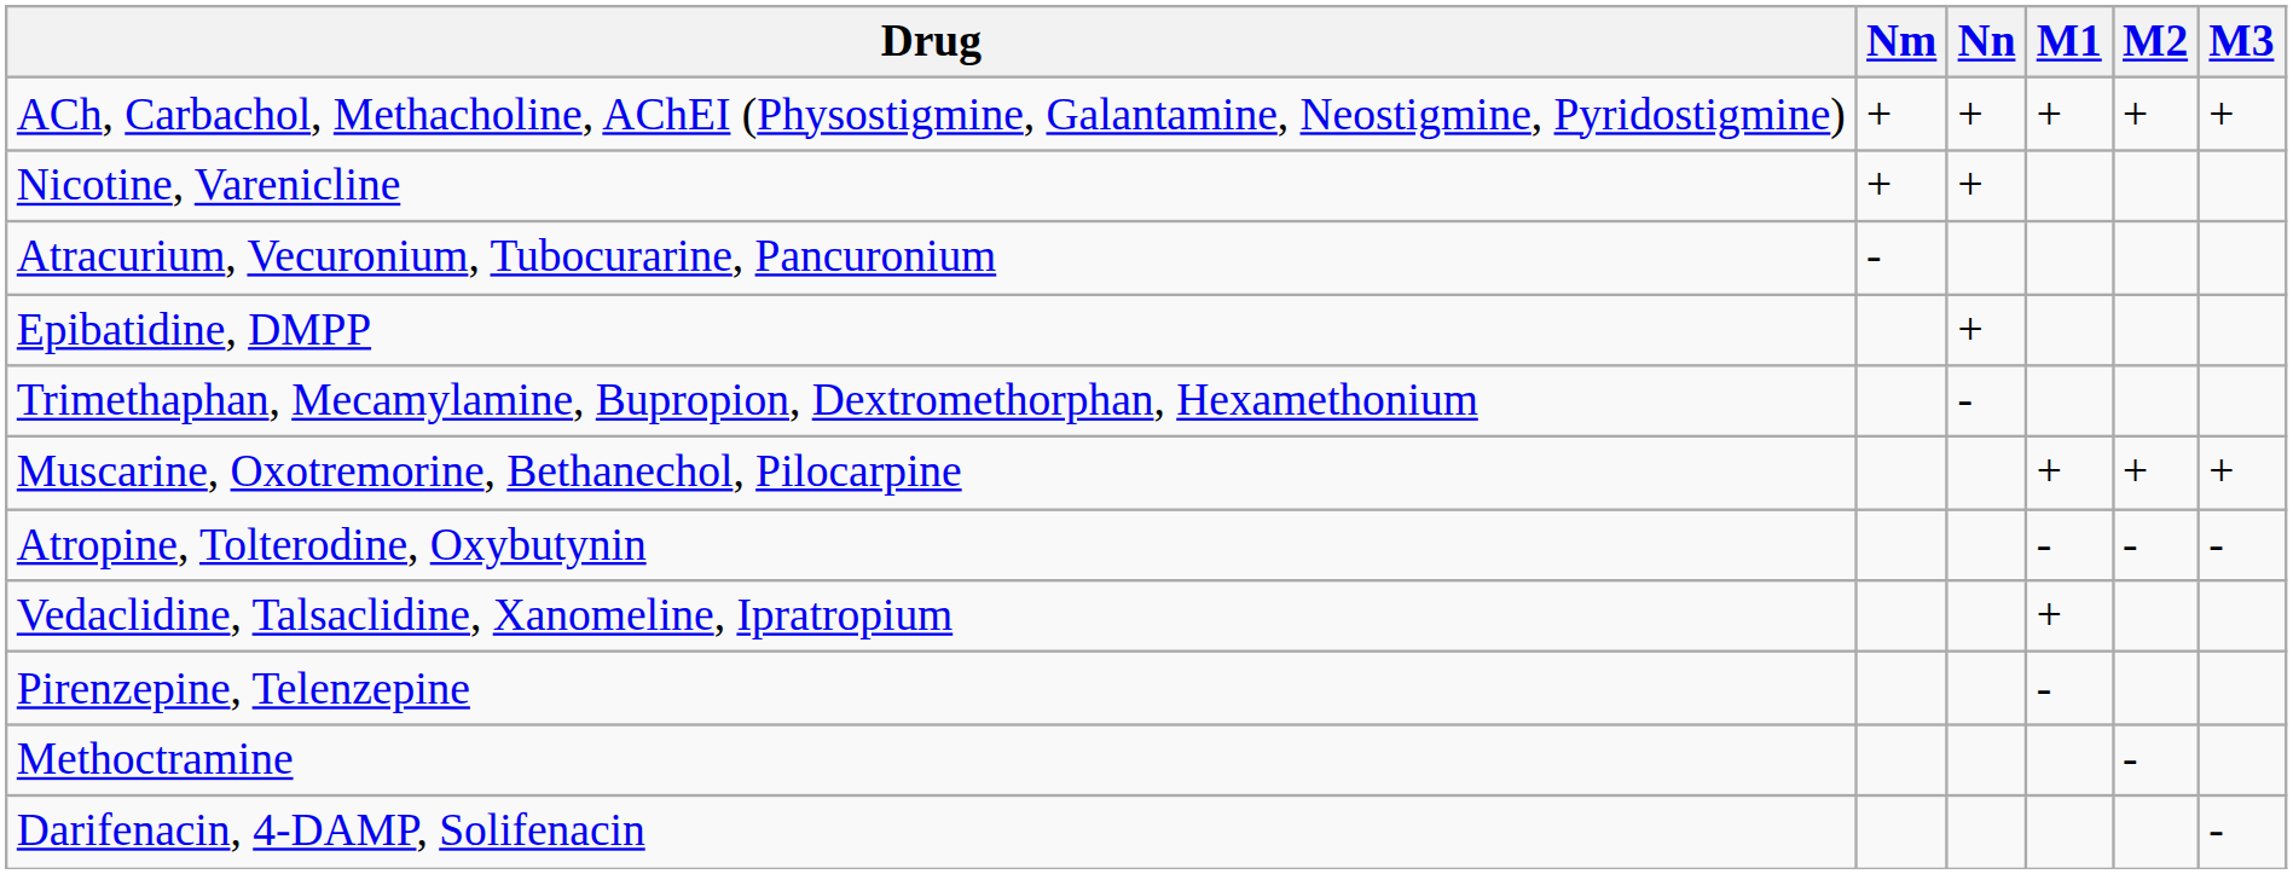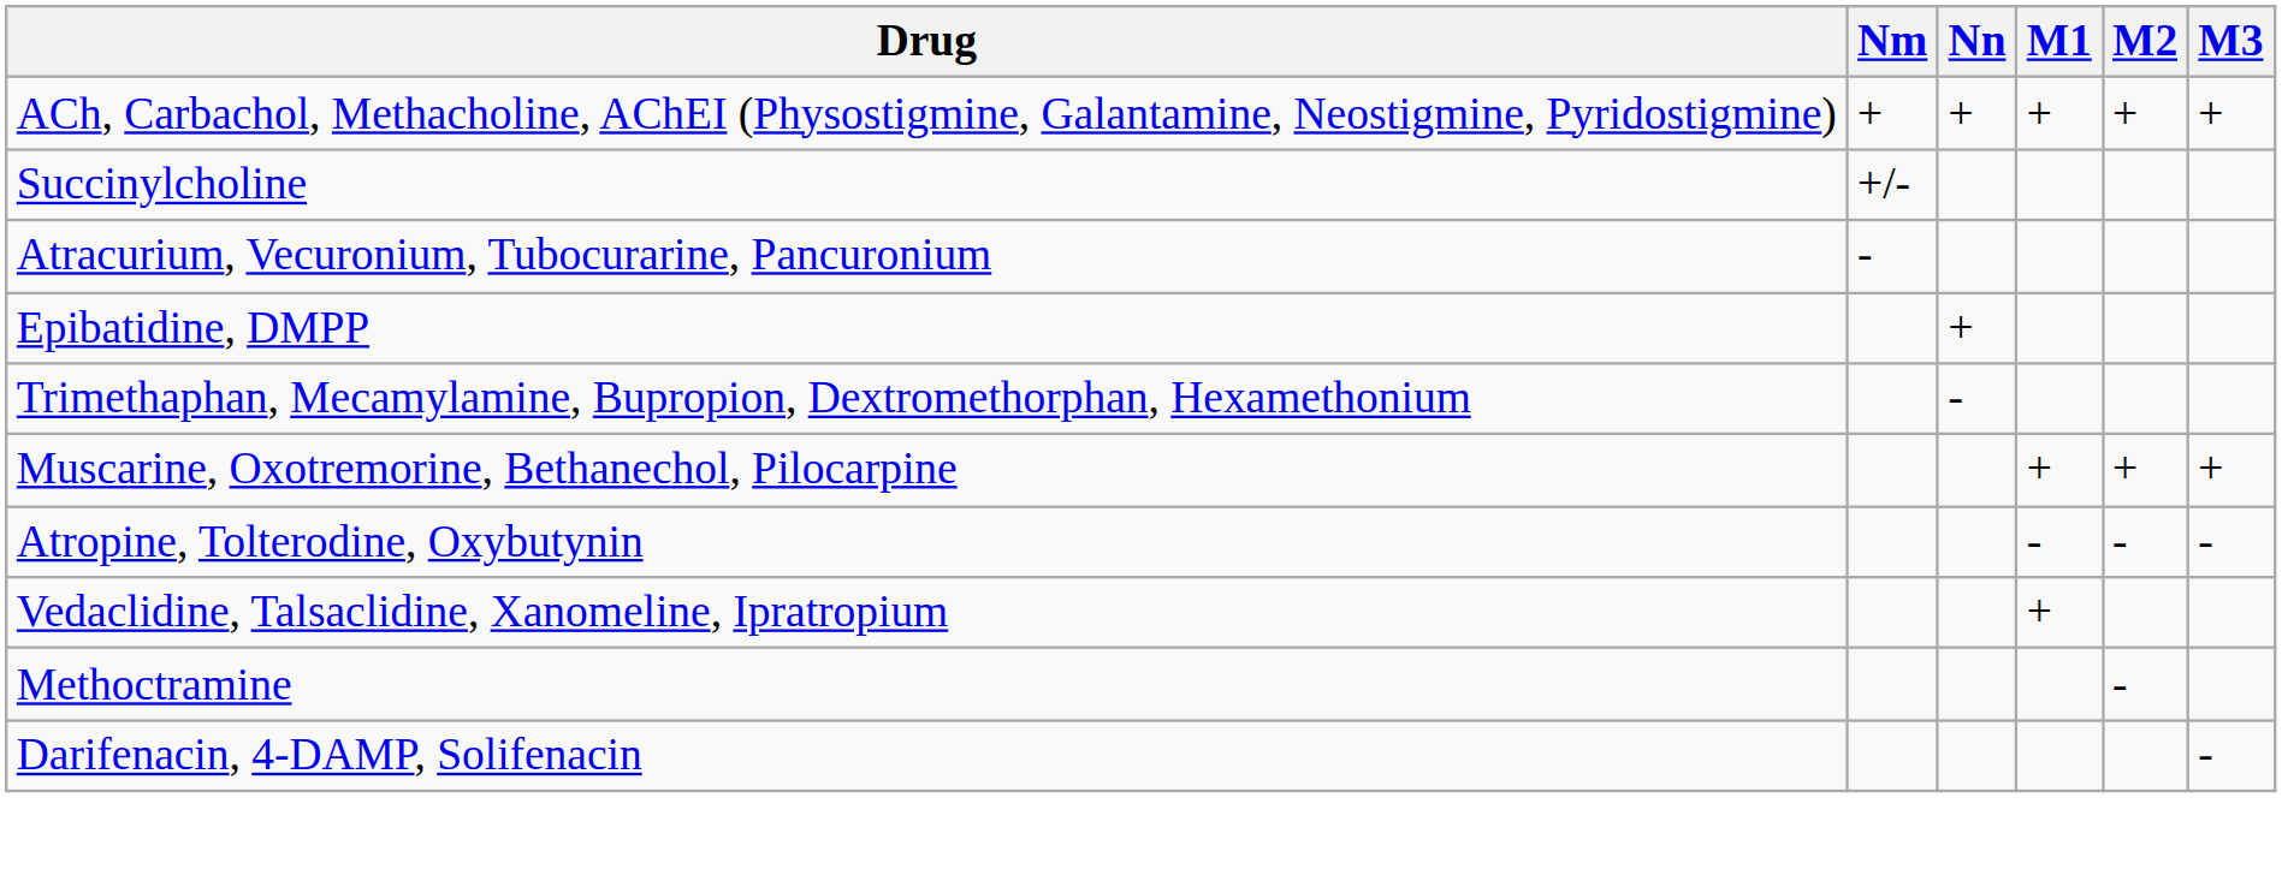 <table class="wikitable">
 <tr>
 <th>Drug</th>
 <th><a href='#'>Nm</a></th>
 <th><a href='#'>Nn</a></th>
 <th><a href='#'>M1</a></th>
 <th><a href='#'>M2</a></th>
 <th><a href='#'>M3</a></th>
 </tr>
 <tr>
 <td><a href='#'>ACh</a>, <a href='#'>Carbachol</a>, <a href='#'>Methacholine</a>, <a href='#'>AChEI</a> (<a href='#'>Physostigmine</a>, <a href='#'>Galantamine</a>, <a href='#'>Neostigmine</a>, <a href='#'>Pyridostigmine</a>)</td>
 <td>+</td>
 <td>+</td>
 <td>+</td>
 <td>+</td>
 <td>+</td>
 </tr>
 <tr>
-<td><a href='#'>Nicotine</a>, <a href='#'>Varenicline</a></td>
-<td>+</td>
-<td>+</td>
+<td><a href='#'>Succinylcholine</a></td>
+<td>+/-</td>
+<td></td>
 <td></td>
 <td></td>
 <td></td>
 </tr>
 <tr>
 <td><a href='#'>Atracurium</a>, <a href='#'>Vecuronium</a>, <a href='#'>Tubocurarine</a>, <a href='#'>Pancuronium</a></td>
 <td>-</td>
 <td></td>
 <td></td>
 <td></td>
 <td></td>
 </tr>
 <tr>
 <td><a href='#'>Epibatidine</a>, <a href='#'>DMPP</a></td>
 <td></td>
 <td>+</td>
 <td></td>
 <td></td>
 <td></td>
 </tr>
 <tr>
 <td><a href='#'>Trimethaphan</a>, <a href='#'>Mecamylamine</a>, <a href='#'>Bupropion</a>, <a href='#'>Dextromethorphan</a>, <a href='#'>Hexamethonium</a></td>
 <td></td>
 <td>-</td>
 <td></td>
 <td></td>
 <td></td>
 </tr>
 <tr>
 <td><a href='#'>Muscarine</a>, <a href='#'>Oxotremorine</a>, <a href='#'>Bethanechol</a>, <a href='#'>Pilocarpine</a></td>
 <td></td>
 <td></td>
 <td>+</td>
 <td>+</td>
 <td>+</td>
 </tr>
 <tr>
 <td><a href='#'>Atropine</a>, <a href='#'>Tolterodine</a>, <a href='#'>Oxybutynin</a></td>
 <td></td>
 <td></td>
 <td>-</td>
 <td>-</td>
 <td>-</td>
 </tr>
 <tr>
 <td><a href='#'>Vedaclidine</a>, <a href='#'>Talsaclidine</a>, <a href='#'>Xanomeline</a>, <a href='#'>Ipratropium</a></td>
 <td></td>
 <td></td>
 <td>+</td>
 <td></td>
 <td></td>
 </tr>
 <tr>
-<td><a href='#'>Pirenzepine</a>, <a href='#'>Telenzepine</a></td>
-<td></td>
-<td></td>
-<td>-</td>
-<td></td>
-<td></td>
-</tr>
-<tr>
 <td><a href='#'>Methoctramine</a></td>
 <td></td>
 <td></td>
 <td></td>
 <td>-</td>
 <td></td>
 </tr>
 <tr>
 <td><a href='#'>Darifenacin</a>, <a href='#'>4-DAMP</a>, <a href='#'>Solifenacin</a></td>
 <td></td>
 <td></td>
 <td></td>
 <td></td>
 <td>-</td>
 </tr>
 </table>
